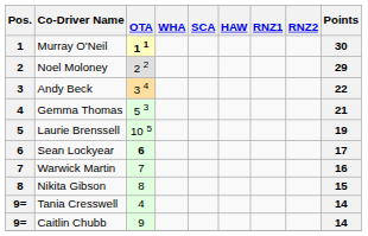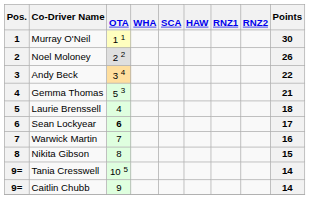 <table class="wikitable" style=font-size:85%;>
 <tr>
 <th>Pos.</th>
 <th>Co-Driver Name</th>
 <th><br><a href='#'>OTA</a></th>
 <th><br><a href='#'>WHA</a></th>
 <th><br><a href='#'>SCA</a></th>
 <th><br><a href='#'>HAW</a></th>
 <th><br><a href='#'>RNZ1</a></th>
 <th><br><a href='#'>RNZ2</a></th>
 <th>Points</th>
 </tr>
 <tr>
 <th>1</th>
 <td> Murray O'Neil</td>
-<td align=center style=background:#ffffbf;><strong>1 <sup>1</sup></strong></td>
+<td align=center style=background:#ffffbf;>1 <sup>1</sup></td>
 <td align=center style=background:#;></td>
 <td align=center style=background:#;></td>
 <td align=center style=background:#;></td>
 <td align=center style=background:#;></td>
 <td align=center style=background:#;></td>
 <th>30</th>
 </tr>
 <tr>
 <th>2</th>
 <td> Noel Moloney</td>
 <td align=center style=background:#dfdfdf;>2 <sup>2</sup></td>
 <td align=center style=background:#;></td>
 <td align=center style=background:#;></td>
 <td align=center style=background:#;></td>
 <td align=center style=background:#;></td>
 <td align=center style=background:#;></td>
-<th>29</th>
+<th>26</th>
 </tr>
 <tr>
 <th>3</th>
 <td> Andy Beck</td>
 <td align=center style=background:#ffdf9f;>3 <sup>4</sup></td>
 <td align=center style=background:#;></td>
 <td align=center style=background:#;></td>
 <td align=center style=background:#;></td>
 <td align=center style=background:#;></td>
 <td align=center style=background:#;></td>
 <th>22</th>
 </tr>
 <tr>
 <th>4</th>
 <td> Gemma Thomas</td>
 <td align=center style=background:#dfffdf;>5 <sup>3</sup></td>
 <td align=center style=background:#;></td>
 <td align=center style=background:#;></td>
 <td align=center style=background:#;></td>
 <td align=center style=background:#;></td>
 <td align=center style=background:#;></td>
 <th>21</th>
 </tr>
 <tr>
 <th>5</th>
 <td> Laurie Brenssell</td>
-<td align=center style=background:#dfffdf;>10 <sup>5</sup></td>
+<td align=center style=background:#dfffdf;>4</td>
 <td align=center style=background:#;></td>
 <td align=center style=background:#;></td>
 <td align=center style=background:#;></td>
 <td align=center style=background:#;></td>
 <td align=center style=background:#;></td>
-<th>19</th>
+<th>18</th>
 </tr>
 <tr>
 <th>6</th>
 <td> Sean Lockyear</td>
 <td align=center style=background:#dfffdf;><strong>6</strong></td>
 <td align=center style=background:#;></td>
 <td align=center style=background:#;></td>
 <td align=center style=background:#;></td>
 <td align=center style=background:#;></td>
 <td align=center style=background:#;></td>
 <th>17</th>
 </tr>
 <tr>
 <th>7</th>
 <td> Warwick Martin</td>
 <td align=center style=background:#dfffdf;>7</td>
 <td align=center style=background:#;></td>
 <td align=center style=background:#;></td>
 <td align=center style=background:#;></td>
 <td align=center style=background:#;></td>
 <td align=center style=background:#;></td>
 <th>16</th>
 </tr>
 <tr>
 <th>8</th>
 <td> Nikita Gibson</td>
 <td align=center style=background:#dfffdf;>8</td>
 <td align=center style=background:#;></td>
 <td align=center style=background:#;></td>
 <td align=center style=background:#;></td>
 <td align=center style=background:#;></td>
 <td align=center style=background:#;></td>
 <th>15</th>
 </tr>
 <tr>
 <th>9=</th>
 <td> Tania Cresswell</td>
-<td align=center style=background:#dfffdf;>4</td>
+<td align=center style=background:#dfffdf;>10 <sup>5</sup></td>
 <td align=center style=background:#;></td>
 <td align=center style=background:#;></td>
 <td align=center style=background:#;></td>
 <td align=center style=background:#;></td>
 <td align=center style=background:#;></td>
 <th>14</th>
 </tr>
 <tr>
 <th>9=</th>
 <td> Caitlin Chubb</td>
 <td align=center style=background:#dfffdf;>9</td>
 <td align=center style=background:#;></td>
 <td align=center style=background:#;></td>
 <td align=center style=background:#;></td>
 <td align=center style=background:#;></td>
 <td align=center style=background:#;></td>
 <th>14</th>
 </tr>
 <tr>
 </tr>
 </table>
